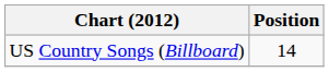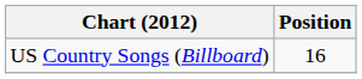 <table class="wikitable sortable">
 <tr>
 <th scope="col">Chart (2012)</th>
 <th scope="col">Position</th>
 </tr>
 <tr>
 <td>US <a href='#'>Country Songs</a> (<em><a href='#'>Billboard</a></em>)</td>
-<td align="center">14</td>
+<td align="center">16</td>
 </tr>
 <tr>
 </tr>
 </table>
